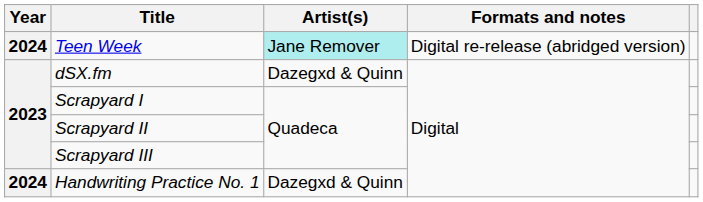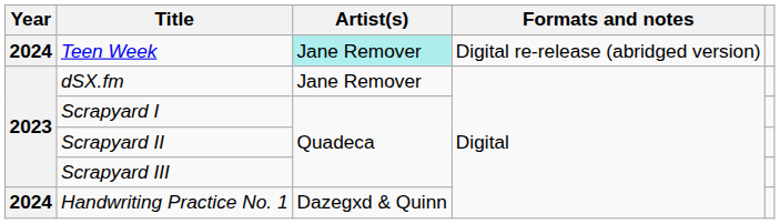 <table class="wikitable sortable plainrowheaders">
 <tr>
 <th scope="col">Year</th>
 <th scope="col">Title</th>
 <th scope="col">Artist(s)</th>
 <th scope="col" class="unsortable">Formats and notes</th>
 <th scope="col" class="unsortable"></th>
 </tr>
 <tr>
 <th scope="row">2024</th>
 <td><em><a href='#'>Teen Week</a></em></td>
 <td style="background: paleturquoise;">Jane Remover</td>
 <td>Digital re-release (abridged version)</td>
 <td></td>
 </tr>
 <tr>
 <th scope="row" rowspan="4">2023</th>
 <td><em>dSX.fm</em></td>
-<td>Dazegxd & Quinn</td>
+<td>Jane Remover</td>
 <td rowspan="5">Digital</td>
 <td></td>
 </tr>
 <tr>
 <td><em>Scrapyard I</em></td>
 <td rowspan="3">Quadeca</td>
 <td></td>
 </tr>
 <tr>
 <td><em>Scrapyard II</em></td>
 <td></td>
 </tr>
 <tr>
 <td><em>Scrapyard III</em></td>
 <td></td>
 </tr>
 <tr>
 <th scope="row">2024</th>
 <td><em>Handwriting Practice No. 1</em></td>
 <td>Dazegxd & Quinn</td>
 <td></td>
 </tr>
 </table>
